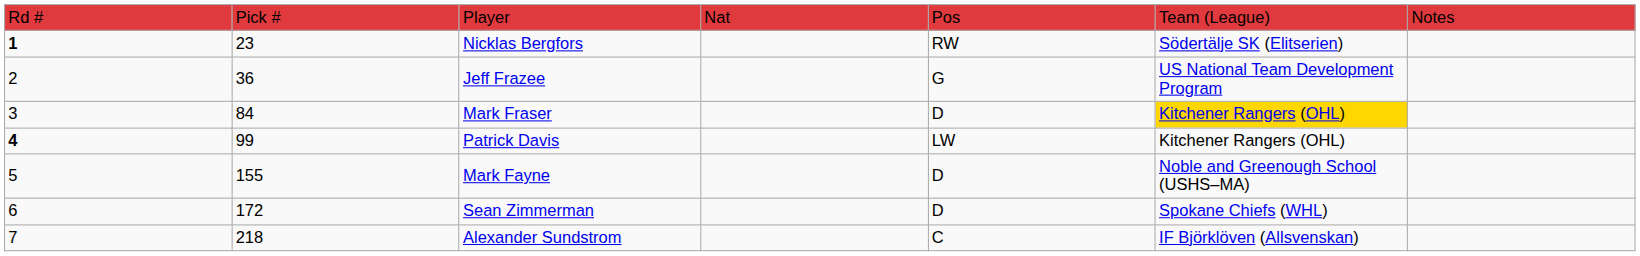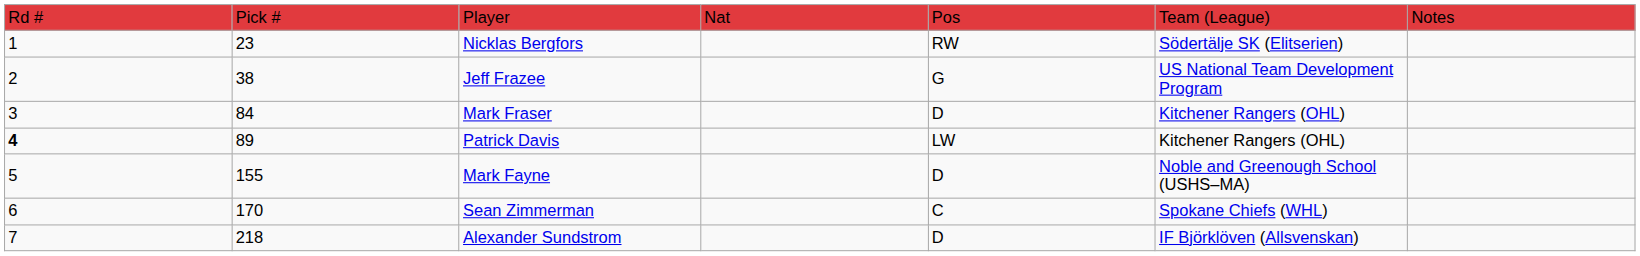 <table class="wikitable" style="width: 100%">
 <tr>
 <td width="5%"; bgcolor="#E13A3E">Rd #</td>
 <td width="5%"; bgcolor="#E13A3E">Pick #</td>
 <td width="5%"; bgcolor="#E13A3E">Player</td>
 <td width="5%"; bgcolor="#E13A3E">Nat</td>
 <td width="5%"; bgcolor="#E13A3E">Pos</td>
 <td width="5%"; bgcolor="#E13A3E">Team (League)</td>
 <td width="5%"; bgcolor="#E13A3E">Notes</td>
 </tr>
 <tr>
-<td><strong>1</strong></td>
+<td>1</td>
 <td>23</td>
 <td><a href='#'>Nicklas Bergfors</a></td>
 <td></td>
 <td>RW</td>
 <td><a href='#'>Södertälje SK</a> (<a href='#'>Elitserien</a>)</td>
 <td></td>
 </tr>
 <tr>
 <td>2</td>
-<td>36</td>
+<td>38</td>
 <td><a href='#'>Jeff Frazee</a></td>
 <td></td>
 <td>G</td>
 <td><a href='#'>US National Team Development Program</a></td>
 <td></td>
 </tr>
 <tr>
 <td>3</td>
 <td>84</td>
 <td><a href='#'>Mark Fraser</a></td>
 <td></td>
 <td>D</td>
-<td style="background: gold;"><a href='#'>Kitchener Rangers</a> (<a href='#'>OHL</a>)</td>
+<td><a href='#'>Kitchener Rangers</a> (<a href='#'>OHL</a>)</td>
 <td></td>
 </tr>
 <tr>
 <td><strong>4</strong></td>
-<td>99</td>
+<td>89</td>
 <td><a href='#'>Patrick Davis</a></td>
 <td></td>
 <td>LW</td>
 <td>Kitchener Rangers (OHL)</td>
 <td></td>
 </tr>
 <tr>
 <td>5</td>
 <td>155</td>
 <td><a href='#'>Mark Fayne</a></td>
 <td></td>
 <td>D</td>
 <td><a href='#'>Noble and Greenough School</a> (USHS–MA)</td>
 <td></td>
 </tr>
 <tr>
 <td>6</td>
-<td>172</td>
+<td>170</td>
 <td><a href='#'>Sean Zimmerman</a></td>
 <td></td>
-<td>D</td>
+<td>C</td>
 <td><a href='#'>Spokane Chiefs</a> (<a href='#'>WHL</a>)</td>
 <td></td>
 </tr>
 <tr>
 <td>7</td>
 <td>218</td>
 <td><a href='#'>Alexander Sundstrom</a></td>
 <td></td>
-<td>C</td>
+<td>D</td>
 <td><a href='#'>IF Björklöven</a> (<a href='#'>Allsvenskan</a>)</td>
 <td></td>
 </tr>
 </table>
